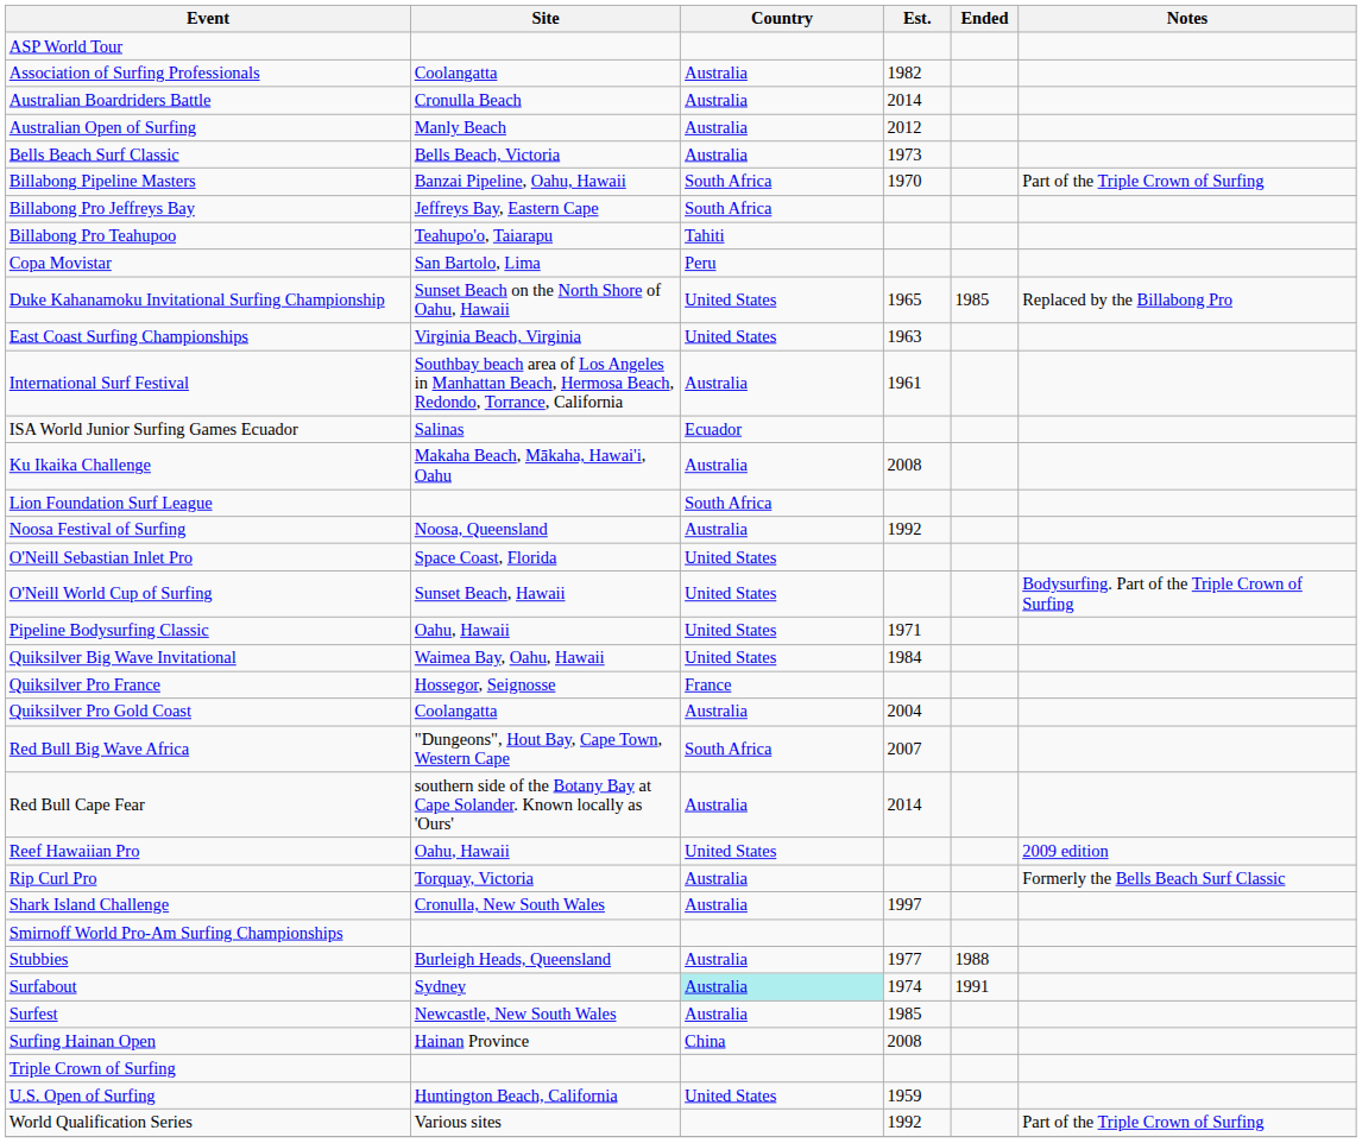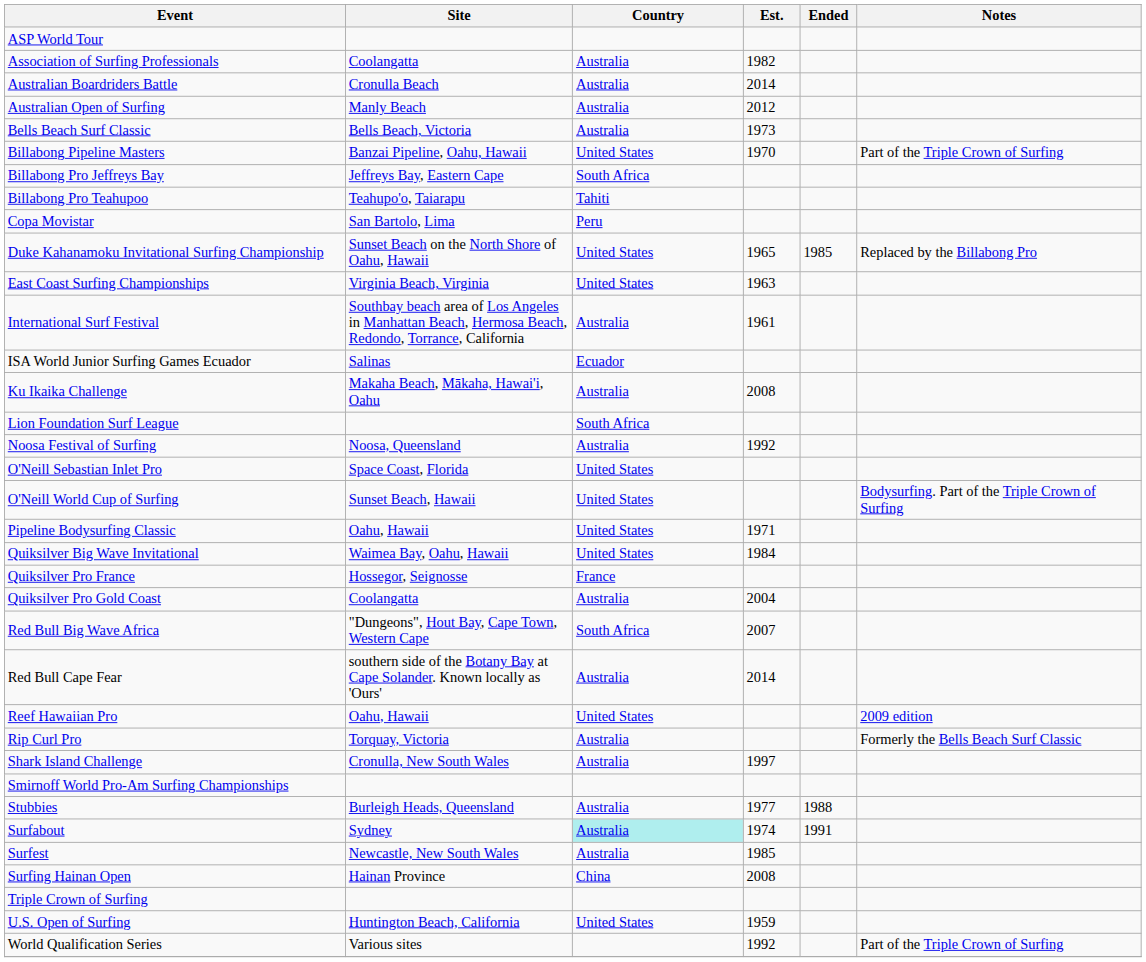 <table class="wikitable sortable" style="width:100%; height:100px;">
 <tr>
 <th style="width:30%;">Event</th>
 <th style="width:20%;">Site</th>
 <th style="width:15%;">Country</th>
 <th style="width:5%;">Est.</th>
 <th style="width:5%;">Ended</th>
 <th style="width:25%;">Notes</th>
 </tr>
 <tr>
 <td><a href='#'>ASP World Tour</a></td>
 <td></td>
 <td></td>
 <td></td>
 <td></td>
 <td></td>
 </tr>
 <tr>
 <td><a href='#'>Association of Surfing Professionals</a></td>
 <td><a href='#'>Coolangatta</a></td>
 <td><a href='#'>Australia</a></td>
 <td>1982</td>
 <td></td>
 <td></td>
 </tr>
 <tr>
 <td><a href='#'>Australian Boardriders Battle</a></td>
 <td><a href='#'>Cronulla Beach</a></td>
 <td><a href='#'>Australia</a></td>
 <td>2014</td>
 <td></td>
 <td></td>
 </tr>
 <tr>
 <td><a href='#'>Australian Open of Surfing</a></td>
 <td><a href='#'>Manly Beach</a></td>
 <td><a href='#'>Australia</a></td>
 <td>2012</td>
 <td></td>
 <td></td>
 </tr>
 <tr>
 <td><a href='#'>Bells Beach Surf Classic</a></td>
 <td><a href='#'>Bells Beach, Victoria</a></td>
 <td><a href='#'>Australia</a></td>
 <td>1973</td>
 <td></td>
 <td></td>
 </tr>
 <tr>
 <td><a href='#'>Billabong Pipeline Masters</a></td>
 <td><a href='#'>Banzai Pipeline</a>, <a href='#'>Oahu, Hawaii</a></td>
-<td><a href='#'>South Africa</a></td>
+<td><a href='#'>United States</a></td>
 <td>1970</td>
 <td></td>
 <td>Part of the <a href='#'>Triple Crown of Surfing</a></td>
 </tr>
 <tr>
 <td><a href='#'>Billabong Pro Jeffreys Bay</a></td>
 <td><a href='#'>Jeffreys Bay</a>, <a href='#'>Eastern Cape</a></td>
 <td><a href='#'>South Africa</a></td>
 <td></td>
 <td></td>
 <td></td>
 </tr>
 <tr>
 <td><a href='#'>Billabong Pro Teahupoo</a></td>
 <td><a href='#'>Teahupo'o</a>, <a href='#'>Taiarapu</a></td>
 <td><a href='#'>Tahiti</a></td>
 <td></td>
 <td></td>
 <td></td>
 </tr>
 <tr>
 <td><a href='#'>Copa Movistar</a></td>
 <td><a href='#'>San Bartolo</a>, <a href='#'>Lima</a></td>
 <td><a href='#'>Peru</a></td>
 <td></td>
 <td></td>
 <td></td>
 </tr>
 <tr>
 <td><a href='#'>Duke Kahanamoku Invitational Surfing Championship</a></td>
 <td><a href='#'>Sunset Beach</a> on the <a href='#'>North Shore</a> of <a href='#'>Oahu</a>, <a href='#'>Hawaii</a></td>
 <td><a href='#'>United States</a></td>
 <td>1965</td>
 <td>1985</td>
 <td>Replaced by the <a href='#'>Billabong Pro</a></td>
 </tr>
 <tr>
 <td><a href='#'>East Coast Surfing Championships</a></td>
 <td><a href='#'>Virginia Beach, Virginia</a></td>
 <td><a href='#'>United States</a></td>
 <td>1963</td>
 <td></td>
 <td></td>
 </tr>
 <tr>
 <td><a href='#'>International Surf Festival</a></td>
 <td><a href='#'>Southbay beach</a> area of <a href='#'>Los Angeles</a> in <a href='#'>Manhattan Beach</a>, <a href='#'>Hermosa Beach</a>, <a href='#'>Redondo</a>, <a href='#'>Torrance</a>, California</td>
 <td><a href='#'>Australia</a></td>
 <td>1961</td>
 <td></td>
 <td></td>
 </tr>
 <tr>
 <td>ISA World Junior Surfing Games Ecuador</td>
 <td><a href='#'>Salinas</a></td>
 <td><a href='#'>Ecuador</a></td>
 <td></td>
 <td></td>
 <td></td>
 </tr>
 <tr>
 <td><a href='#'>Ku Ikaika Challenge</a></td>
 <td><a href='#'>Makaha Beach</a>, <a href='#'>Mākaha, Hawai'i</a>, <a href='#'>Oahu</a></td>
 <td><a href='#'>Australia</a></td>
 <td>2008</td>
 <td></td>
 <td></td>
 </tr>
 <tr>
 <td><a href='#'>Lion Foundation Surf League</a></td>
 <td></td>
 <td><a href='#'>South Africa</a></td>
 <td></td>
 <td></td>
 <td></td>
 </tr>
 <tr>
 <td><a href='#'>Noosa Festival of Surfing</a></td>
 <td><a href='#'>Noosa, Queensland</a></td>
 <td><a href='#'>Australia</a></td>
 <td>1992</td>
 <td></td>
 <td></td>
 </tr>
 <tr>
 <td><a href='#'>O'Neill Sebastian Inlet Pro</a></td>
 <td><a href='#'>Space Coast</a>, <a href='#'>Florida</a></td>
 <td><a href='#'>United States</a></td>
 <td></td>
 <td></td>
 <td></td>
 </tr>
 <tr>
 <td><a href='#'>O'Neill World Cup of Surfing</a></td>
 <td><a href='#'>Sunset Beach</a>, <a href='#'>Hawaii</a></td>
 <td><a href='#'>United States</a></td>
 <td></td>
 <td></td>
 <td><a href='#'>Bodysurfing</a>. Part of the <a href='#'>Triple Crown of Surfing</a></td>
 </tr>
 <tr>
 <td><a href='#'>Pipeline Bodysurfing Classic</a></td>
 <td><a href='#'>Oahu</a>, <a href='#'>Hawaii</a></td>
 <td><a href='#'>United States</a></td>
 <td>1971</td>
 <td></td>
 <td></td>
 </tr>
 <tr>
 <td><a href='#'>Quiksilver Big Wave Invitational</a></td>
 <td><a href='#'>Waimea Bay</a>, <a href='#'>Oahu</a>, <a href='#'>Hawaii</a></td>
 <td><a href='#'>United States</a></td>
 <td>1984</td>
 <td></td>
 <td></td>
 </tr>
 <tr>
 <td><a href='#'>Quiksilver Pro France</a></td>
 <td><a href='#'>Hossegor</a>, <a href='#'>Seignosse</a></td>
 <td><a href='#'>France</a></td>
 <td></td>
 <td></td>
 <td></td>
 </tr>
 <tr>
 <td><a href='#'>Quiksilver Pro Gold Coast</a></td>
 <td><a href='#'>Coolangatta</a></td>
 <td><a href='#'>Australia</a></td>
 <td>2004</td>
 <td></td>
 <td></td>
 </tr>
 <tr>
 <td><a href='#'>Red Bull Big Wave Africa</a></td>
 <td>"Dungeons", <a href='#'>Hout Bay</a>, <a href='#'>Cape Town</a>, <a href='#'>Western Cape</a></td>
 <td><a href='#'>South Africa</a></td>
 <td>2007</td>
 <td></td>
 <td></td>
 </tr>
 <tr>
 <td>Red Bull Cape Fear</td>
 <td>southern side of the <a href='#'>Botany Bay</a> at <a href='#'>Cape Solander</a>. Known locally as 'Ours'</td>
 <td><a href='#'>Australia</a></td>
 <td>2014</td>
 <td></td>
 <td></td>
 </tr>
 <tr>
 <td><a href='#'>Reef Hawaiian Pro</a></td>
 <td><a href='#'>Oahu, Hawaii</a></td>
 <td><a href='#'>United States</a></td>
 <td></td>
 <td></td>
 <td><a href='#'>2009 edition</a></td>
 </tr>
 <tr>
 <td><a href='#'>Rip Curl Pro</a></td>
 <td><a href='#'>Torquay, Victoria</a></td>
 <td><a href='#'>Australia</a></td>
 <td></td>
 <td></td>
 <td>Formerly the <a href='#'>Bells Beach Surf Classic</a></td>
 </tr>
 <tr>
 <td><a href='#'>Shark Island Challenge</a></td>
 <td><a href='#'>Cronulla, New South Wales</a></td>
 <td><a href='#'>Australia</a></td>
 <td>1997</td>
 <td></td>
 <td></td>
 </tr>
 <tr>
 <td><a href='#'>Smirnoff World Pro-Am Surfing Championships</a></td>
 <td></td>
 <td></td>
 <td></td>
 <td></td>
 <td></td>
 </tr>
 <tr>
 <td><a href='#'>Stubbies</a></td>
 <td><a href='#'>Burleigh Heads, Queensland</a></td>
 <td><a href='#'>Australia</a></td>
 <td>1977</td>
 <td>1988</td>
 <td></td>
 </tr>
 <tr>
 <td><a href='#'>Surfabout</a></td>
 <td><a href='#'>Sydney</a></td>
 <td style="background: paleturquoise;"><a href='#'>Australia</a></td>
 <td>1974</td>
 <td>1991</td>
 <td></td>
 </tr>
 <tr>
 <td><a href='#'>Surfest</a></td>
 <td><a href='#'>Newcastle, New South Wales</a></td>
 <td><a href='#'>Australia</a></td>
 <td>1985</td>
 <td></td>
 <td></td>
 </tr>
 <tr>
 <td><a href='#'>Surfing Hainan Open</a></td>
 <td><a href='#'>Hainan</a> Province</td>
 <td><a href='#'>China</a></td>
 <td>2008</td>
 <td></td>
 <td></td>
 </tr>
 <tr>
 <td><a href='#'>Triple Crown of Surfing</a></td>
 <td></td>
 <td></td>
 <td></td>
 <td></td>
 <td></td>
 </tr>
 <tr>
 <td><a href='#'>U.S. Open of Surfing</a></td>
 <td><a href='#'>Huntington Beach, California</a></td>
 <td><a href='#'>United States</a></td>
 <td>1959</td>
 <td></td>
 <td></td>
 </tr>
 <tr>
 <td>World Qualification Series</td>
 <td>Various sites</td>
 <td></td>
 <td>1992</td>
 <td></td>
 <td>Part of the <a href='#'>Triple Crown of Surfing</a></td>
 </tr>
 <tr>
 </tr>
 </table>
